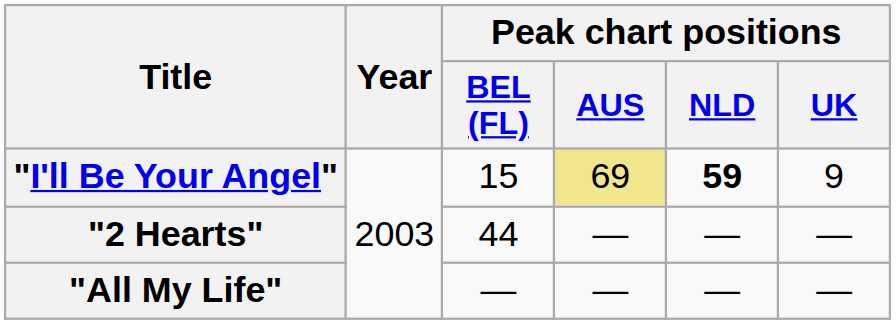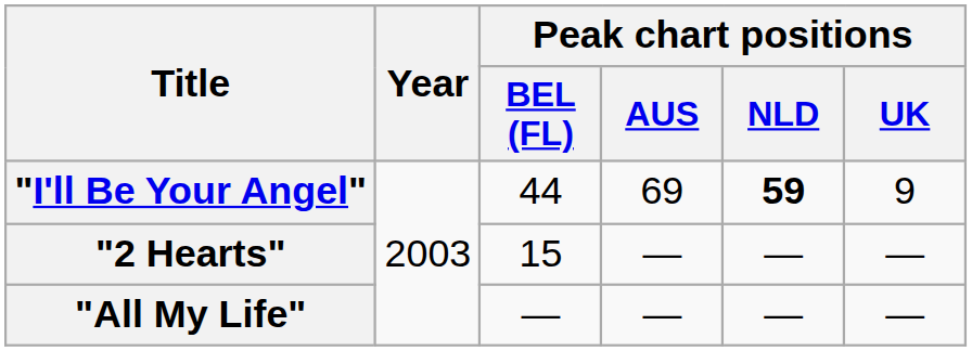 <table class="wikitable plainrowheaders" style="text-align:center;">
 <tr>
 <th scope="col" rowspan="2">Title</th>
 <th scope="col" rowspan="2">Year</th>
 <th scope="col" colspan="4">Peak chart positions</th>
 </tr>
 <tr>
 <th scope="col" style="width:3em;font-size:90%;"><a href='#'>BEL<br>(FL)</a><br></th>
 <th scope="col" style="width:3em;font-size:90%;"><a href='#'>AUS</a><br></th>
 <th scope="col" style="width:3em;font-size:90%;"><a href='#'>NLD</a><br></th>
 <th scope="col" style="width:3em;font-size:90%;"><a href='#'>UK</a><br></th>
 </tr>
 <tr>
 <th scope="row">"<a href='#'>I'll Be Your Angel</a>"</th>
 <td rowspan="3">2003</td>
-<td>15</td>
-<td style="background: khaki;">69</td>
+<td>44</td>
+<td>69</td>
 <td><strong>59</strong></td>
 <td>9</td>
 </tr>
 <tr>
 <th scope="row">"2 Hearts"</th>
-<td>44</td>
+<td>15</td>
 <td>—</td>
 <td>—</td>
 <td>—</td>
 </tr>
 <tr>
 <th scope="row">"All My Life"</th>
 <td>—</td>
 <td>—</td>
 <td>—</td>
 <td>—</td>
 </tr>
 </table>
